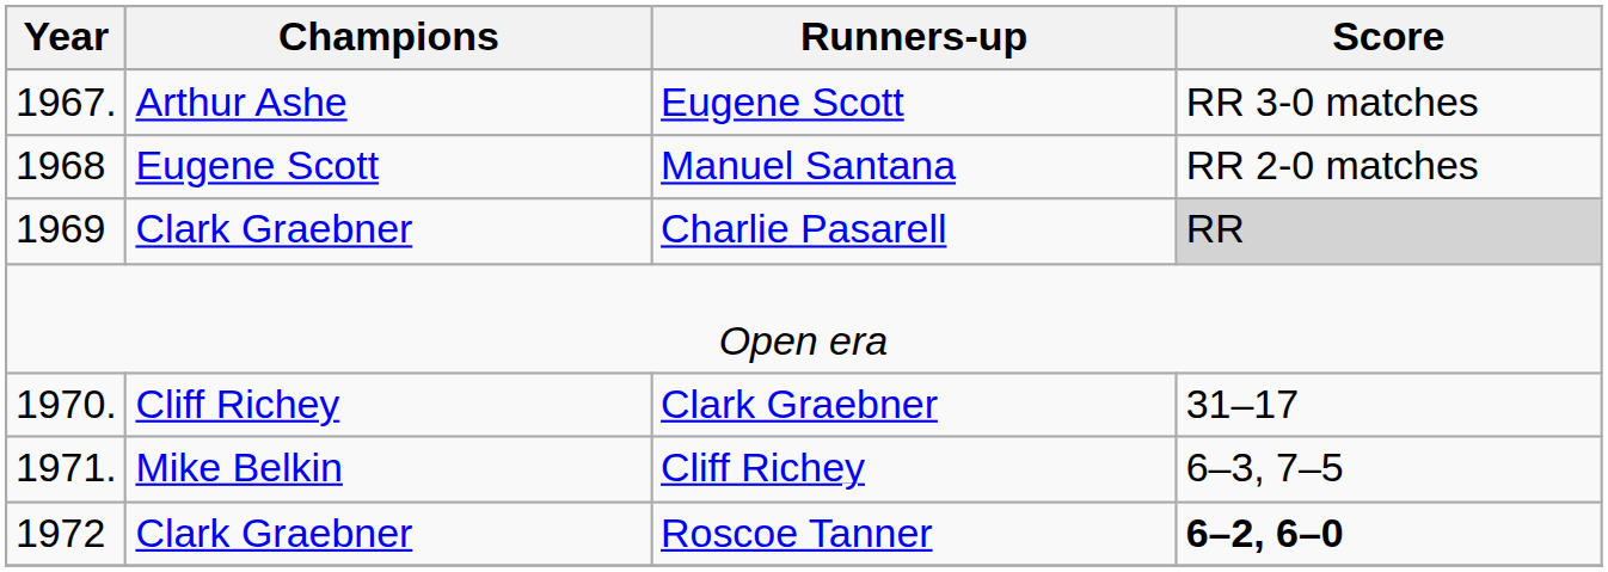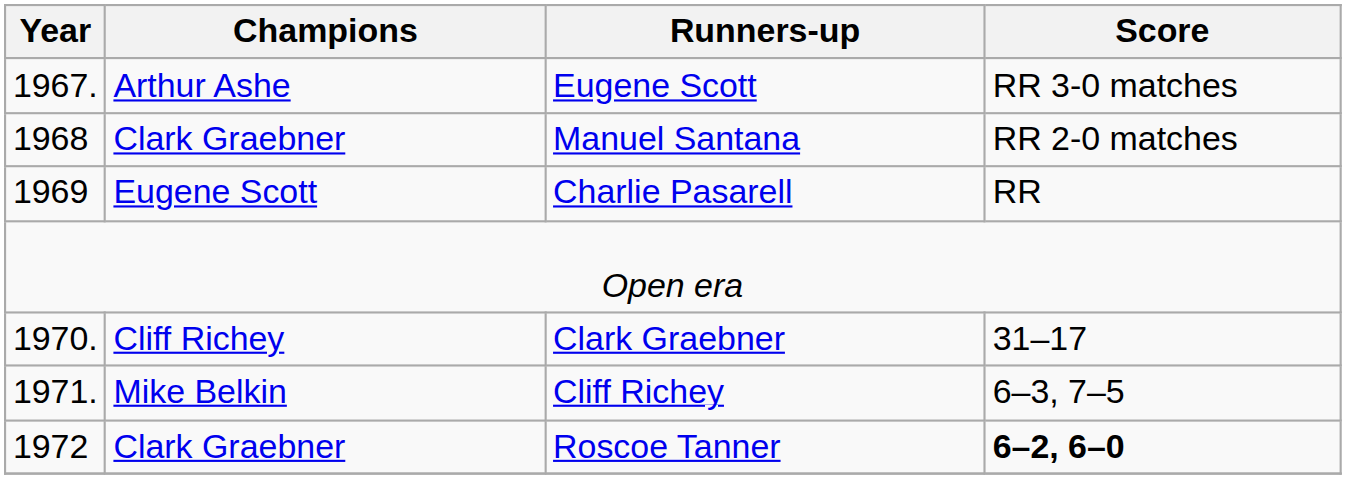 <table class="wikitable">
 <tr>
 <th style="width:40px">Year</th>
 <th style="width:200px">Champions</th>
 <th style="width:200px">Runners-up</th>
 <th style="width:160px" class="unsortable">Score</th>
 </tr>
 <tr>
 <td>1967.</td>
 <td> <a href='#'>Arthur Ashe</a></td>
 <td> <a href='#'>Eugene Scott</a></td>
 <td>RR 3-0 matches</td>
 </tr>
 <tr>
 <td>1968</td>
-<td> <a href='#'>Eugene Scott</a></td>
+<td> <a href='#'>Clark Graebner</a></td>
 <td> <a href='#'>Manuel Santana</a></td>
 <td>RR 2-0 matches</td>
 </tr>
 <tr>
 <td>1969</td>
-<td> <a href='#'>Clark Graebner</a></td>
+<td> <a href='#'>Eugene Scott</a></td>
 <td> <a href='#'>Charlie Pasarell</a></td>
-<td style="background: lightgrey;">RR</td>
+<td>RR</td>
 </tr>
 <tr>
 <td colspan=4 align=center><br><em>Open era </em></td>
 </tr>
 <tr>
 <td>1970.</td>
 <td> <a href='#'>Cliff Richey</a></td>
 <td> <a href='#'>Clark Graebner</a></td>
 <td>31–17</td>
 </tr>
 <tr>
 <td>1971.</td>
 <td> <a href='#'>Mike Belkin</a></td>
 <td> <a href='#'>Cliff Richey</a></td>
 <td>6–3, 7–5</td>
 </tr>
 <tr>
 <td>1972</td>
 <td> <a href='#'>Clark Graebner</a></td>
 <td> <a href='#'>Roscoe Tanner</a></td>
 <td><strong>6–2, 6–0</strong></td>
 </tr>
 <tr>
 </tr>
 </table>
